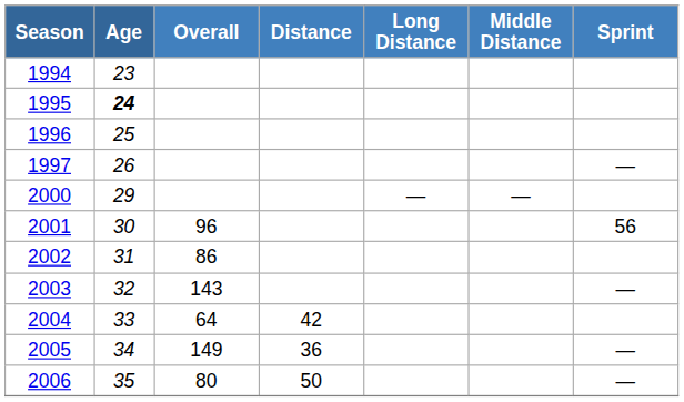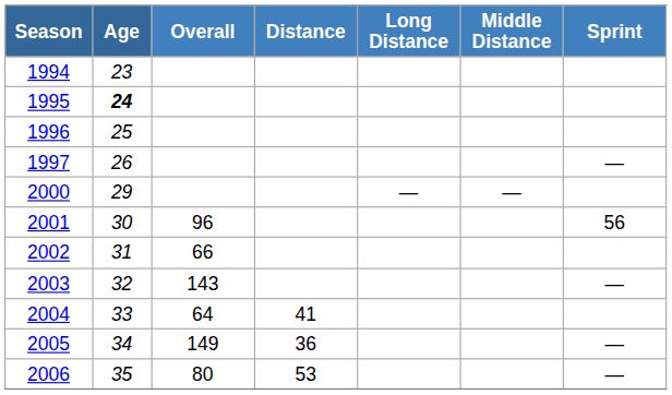 <table class="wikitable" style="font-size:95%; text-align:center; border:grey solid 1px; border-collapse:collapse; background:#ffffff;">
 <tr>
 <th style="background-color:#369; color:white; width:60px;" rowspan="2"> Season </th>
 <th style="background-color:#369; color:white; width:40px;" rowspan="2"> Age </th>
 </tr>
 <tr>
 <th style="background-color:#4180be; color:white; width:75px;">Overall</th>
 <th style="background-color:#4180be; color:white; width:75px;">Distance</th>
 <th style="background-color:#4180be; color:white; width:75px;">Long Distance</th>
 <th style="background-color:#4180be; color:white; width:75px;">Middle Distance</th>
 <th style="background-color:#4180be; color:white; width:75px;">Sprint</th>
 </tr>
 <tr>
 <td><a href='#'>1994</a></td>
 <td><em>23</em></td>
 <td></td>
 <td></td>
 <td></td>
 <td></td>
 <td></td>
 </tr>
 <tr>
 <td><a href='#'>1995</a></td>
 <td><strong><em>24</em></strong></td>
 <td></td>
 <td></td>
 <td></td>
 <td></td>
 <td></td>
 </tr>
 <tr>
 <td><a href='#'>1996</a></td>
 <td><em>25</em></td>
 <td></td>
 <td></td>
 <td></td>
 <td></td>
 <td></td>
 </tr>
 <tr>
 <td><a href='#'>1997</a></td>
 <td><em>26</em></td>
 <td></td>
 <td></td>
 <td></td>
 <td></td>
 <td>—</td>
 </tr>
 <tr>
 <td><a href='#'>2000</a></td>
 <td><em>29</em></td>
 <td></td>
 <td></td>
 <td>—</td>
 <td>—</td>
 <td></td>
 </tr>
 <tr>
 <td><a href='#'>2001</a></td>
 <td><em>30</em></td>
 <td>96</td>
 <td></td>
 <td></td>
 <td></td>
 <td>56</td>
 </tr>
 <tr>
 <td><a href='#'>2002</a></td>
 <td><em>31</em></td>
-<td>86</td>
+<td>66</td>
 <td></td>
 <td></td>
 <td></td>
 <td></td>
 </tr>
 <tr>
 <td><a href='#'>2003</a></td>
 <td><em>32</em></td>
 <td>143</td>
 <td></td>
 <td></td>
 <td></td>
 <td>—</td>
 </tr>
 <tr>
 <td><a href='#'>2004</a></td>
 <td><em>33</em></td>
 <td>64</td>
-<td>42</td>
+<td>41</td>
 <td></td>
 <td></td>
 <td></td>
 </tr>
 <tr>
 <td><a href='#'>2005</a></td>
 <td><em>34</em></td>
 <td>149</td>
 <td>36</td>
 <td></td>
 <td></td>
 <td>—</td>
 </tr>
 <tr>
 <td><a href='#'>2006</a></td>
 <td><em>35</em></td>
 <td>80</td>
-<td>50</td>
+<td>53</td>
 <td></td>
 <td></td>
 <td>—</td>
 </tr>
 <tr>
 </tr>
 </table>
